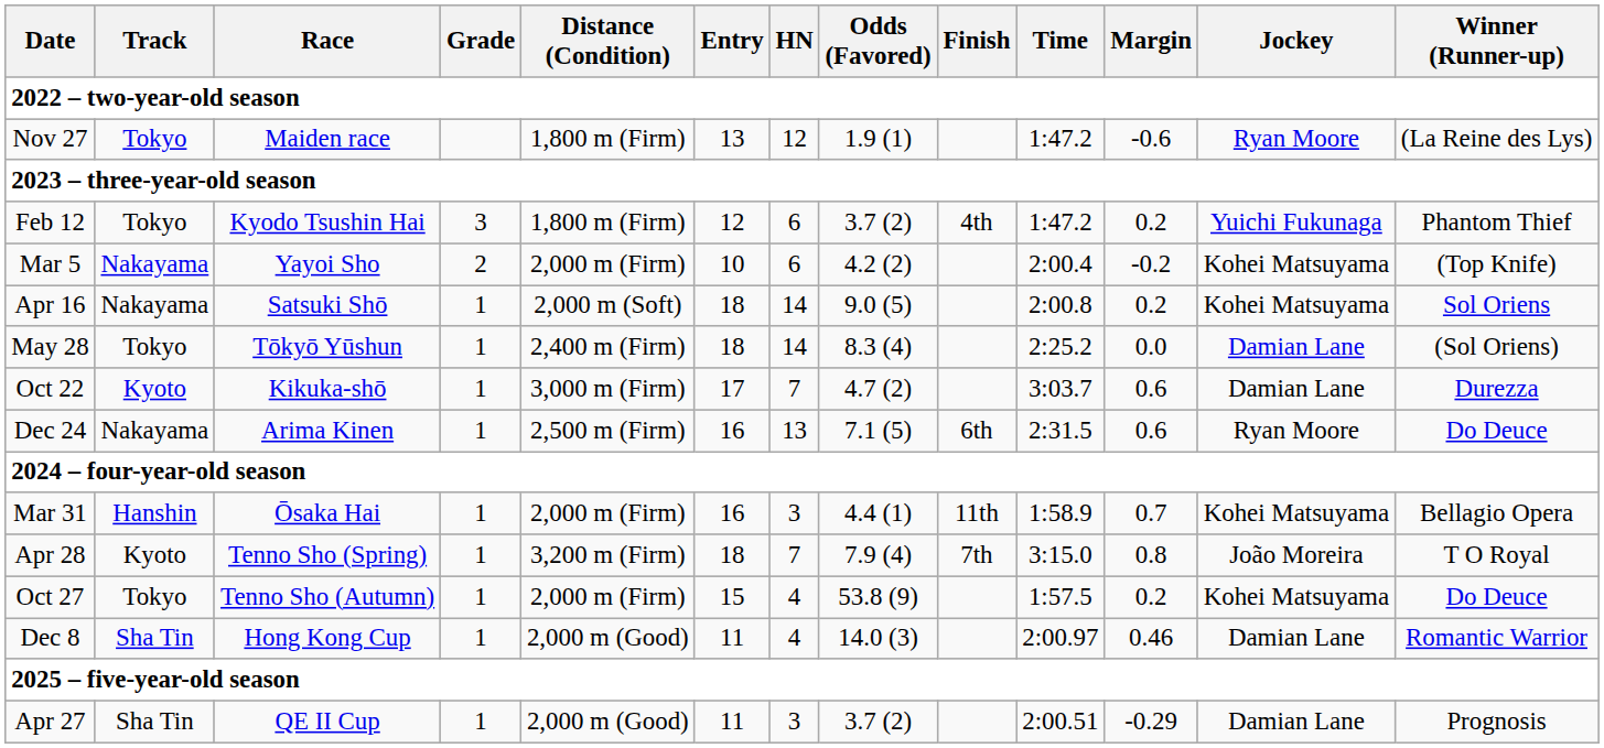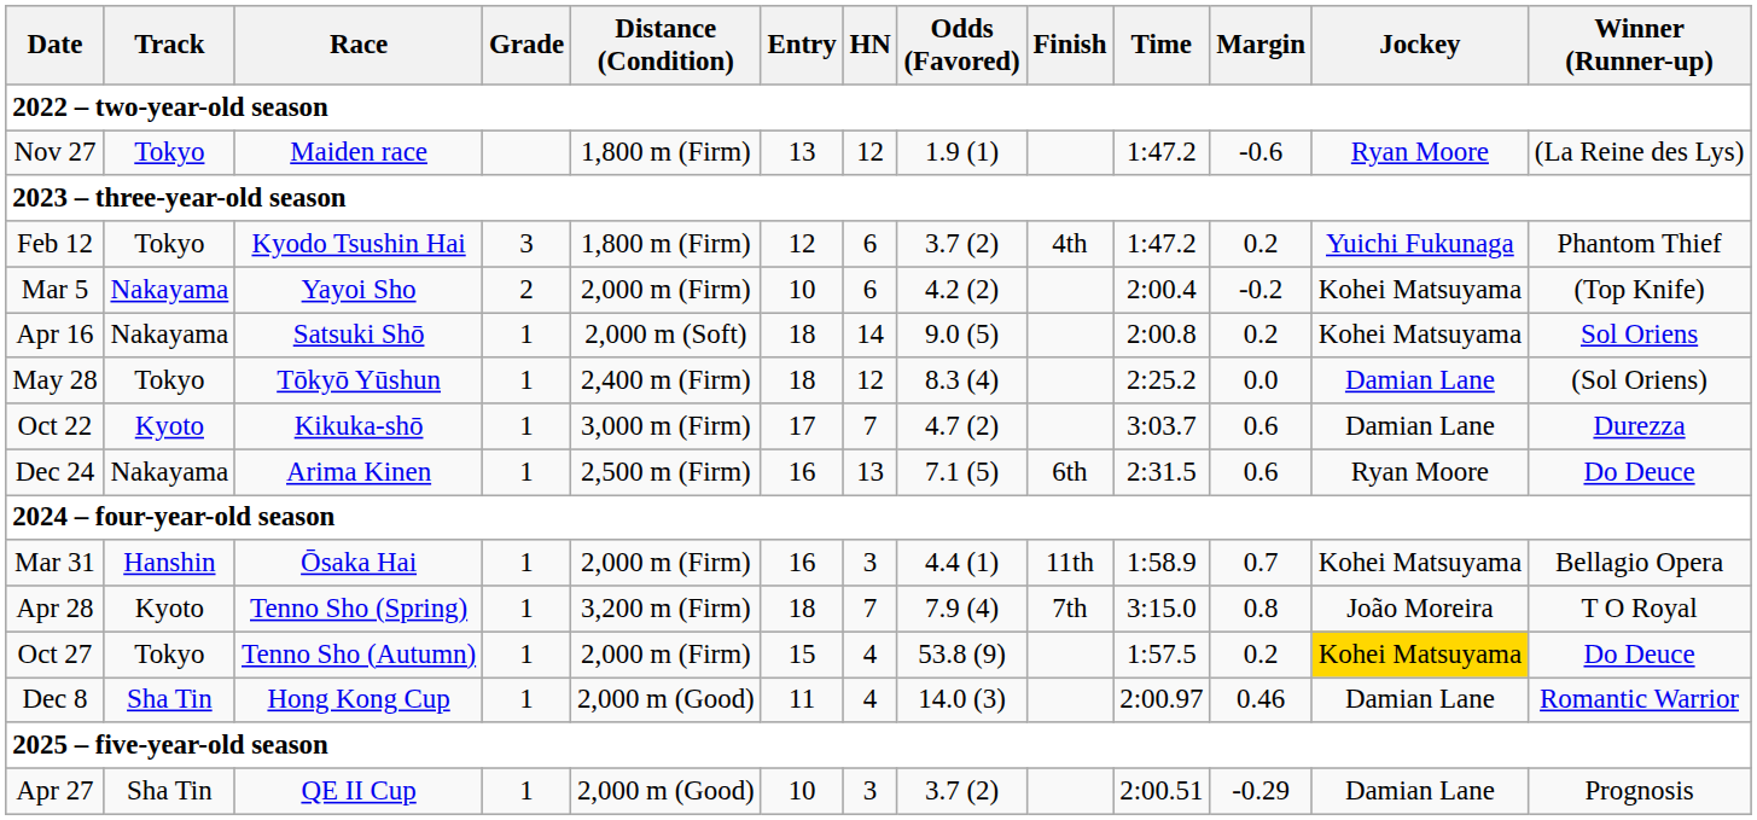 <table class="wikitable" style="border-collapse: collapse; font-size: 90%; text-align: center; white-space: nowrap">
 <tr>
 <th>Date</th>
 <th nowrap="">Track</th>
 <th>Race</th>
 <th>Grade</th>
 <th>Distance<br>(Condition)</th>
 <th>Entry</th>
 <th>HN</th>
 <th>Odds<br>(Favored)</th>
 <th>Finish</th>
 <th>Time</th>
 <th>Margin</th>
 <th>Jockey</th>
 <th>Winner<br>(Runner-up)</th>
 </tr>
 <tr style="background-color:white">
 <td colspan="13" align="left"><strong>2022 – two-year-old season</strong></td>
 </tr>
 <tr>
 <td>Nov 27</td>
 <td><a href='#'>Tokyo</a></td>
 <td><a href='#'>Maiden race</a></td>
 <td></td>
 <td>1,800 m (Firm)</td>
 <td>13</td>
 <td>12</td>
 <td>1.9 (1)</td>
 <td></td>
 <td>1:47.2</td>
 <td>-0.6</td>
 <td><a href='#'>Ryan Moore</a></td>
 <td>(La Reine des Lys)</td>
 </tr>
 <tr style="background-color:white">
 <td colspan="13" align="left"><strong>2023 – three-year-old season</strong></td>
 </tr>
 <tr>
 <td>Feb 12</td>
 <td>Tokyo</td>
 <td><a href='#'>Kyodo Tsushin Hai</a></td>
 <td>3</td>
 <td>1,800 m (Firm)</td>
 <td>12</td>
 <td>6</td>
 <td>3.7 (2)</td>
 <td>4th</td>
 <td>1:47.2</td>
 <td>0.2</td>
 <td><a href='#'>Yuichi Fukunaga</a></td>
 <td>Phantom Thief</td>
 </tr>
 <tr>
 <td>Mar 5</td>
 <td><a href='#'>Nakayama</a></td>
 <td><a href='#'>Yayoi Sho</a></td>
 <td>2</td>
 <td>2,000 m (Firm)</td>
 <td>10</td>
 <td>6</td>
 <td>4.2 (2)</td>
 <td></td>
 <td>2:00.4</td>
 <td>-0.2</td>
 <td>Kohei Matsuyama</td>
 <td>(Top Knife)</td>
 </tr>
 <tr>
 <td>Apr 16</td>
 <td>Nakayama</td>
 <td><a href='#'>Satsuki Shō</a></td>
 <td>1</td>
 <td>2,000 m (Soft)</td>
 <td>18</td>
 <td>14</td>
 <td>9.0 (5)</td>
 <td></td>
 <td>2:00.8</td>
 <td>0.2</td>
 <td>Kohei Matsuyama</td>
 <td><a href='#'>Sol Oriens</a></td>
 </tr>
 <tr>
 <td>May 28</td>
 <td>Tokyo</td>
 <td><a href='#'>Tōkyō Yūshun</a></td>
 <td>1</td>
 <td>2,400 m (Firm)</td>
 <td>18</td>
-<td>14</td>
+<td>12</td>
 <td>8.3 (4)</td>
 <td></td>
 <td>2:25.2</td>
 <td>0.0</td>
 <td><a href='#'>Damian Lane</a></td>
 <td>(Sol Oriens)</td>
 </tr>
 <tr>
 <td>Oct 22</td>
 <td><a href='#'>Kyoto</a></td>
 <td><a href='#'>Kikuka-shō</a></td>
 <td>1</td>
 <td>3,000 m (Firm)</td>
 <td>17</td>
 <td>7</td>
 <td>4.7 (2)</td>
 <td></td>
 <td>3:03.7</td>
 <td>0.6</td>
 <td>Damian Lane</td>
 <td><a href='#'>Durezza</a></td>
 </tr>
 <tr>
 <td>Dec 24</td>
 <td>Nakayama</td>
 <td><a href='#'>Arima Kinen</a></td>
 <td>1</td>
 <td>2,500 m (Firm)</td>
 <td>16</td>
 <td>13</td>
 <td>7.1 (5)</td>
 <td>6th</td>
 <td>2:31.5</td>
 <td>0.6</td>
 <td>Ryan Moore</td>
 <td><a href='#'>Do Deuce</a></td>
 </tr>
 <tr style="background-color:white">
 <td colspan="13" align="left"><strong>2024 – four-year-old season</strong></td>
 </tr>
 <tr>
 <td>Mar 31</td>
 <td><a href='#'>Hanshin</a></td>
 <td><a href='#'>Ōsaka Hai</a></td>
 <td>1</td>
 <td>2,000 m (Firm)</td>
 <td>16</td>
 <td>3</td>
 <td>4.4 (1)</td>
 <td>11th</td>
 <td>1:58.9</td>
 <td>0.7</td>
 <td>Kohei Matsuyama</td>
 <td>Bellagio Opera</td>
 </tr>
 <tr>
 <td>Apr 28</td>
 <td>Kyoto</td>
 <td><a href='#'>Tenno Sho (Spring)</a></td>
 <td>1</td>
 <td>3,200 m (Firm)</td>
 <td>18</td>
 <td>7</td>
 <td>7.9 (4)</td>
 <td>7th</td>
 <td>3:15.0</td>
 <td>0.8</td>
 <td>João Moreira</td>
 <td>T O Royal</td>
 </tr>
 <tr>
 <td>Oct 27</td>
 <td>Tokyo</td>
 <td><a href='#'>Tenno Sho (Autumn)</a></td>
 <td>1</td>
 <td>2,000 m (Firm)</td>
 <td>15</td>
 <td>4</td>
 <td>53.8 (9)</td>
 <td></td>
 <td>1:57.5</td>
 <td>0.2</td>
-<td>Kohei Matsuyama</td>
+<td style="background: gold;">Kohei Matsuyama</td>
 <td><a href='#'>Do Deuce</a></td>
 </tr>
 <tr>
 <td>Dec 8</td>
 <td><a href='#'>Sha Tin</a></td>
 <td><a href='#'>Hong Kong Cup</a></td>
 <td>1</td>
 <td>2,000 m (Good)</td>
 <td>11</td>
 <td>4</td>
 <td>14.0 (3)</td>
 <td></td>
 <td>2:00.97</td>
 <td>0.46</td>
 <td>Damian Lane</td>
 <td><a href='#'>Romantic Warrior</a></td>
 </tr>
 <tr style="background-color:white">
 <td colspan="13" align="left"><strong>2025 – five-year-old season</strong></td>
 </tr>
 <tr>
 <td>Apr 27</td>
 <td>Sha Tin</td>
 <td><a href='#'>QE II Cup</a></td>
 <td>1</td>
 <td>2,000 m (Good)</td>
-<td>11</td>
+<td>10</td>
 <td>3</td>
 <td>3.7 (2)</td>
 <td></td>
 <td>2:00.51</td>
 <td>-0.29</td>
 <td>Damian Lane</td>
 <td>Prognosis</td>
 </tr>
 </table>
